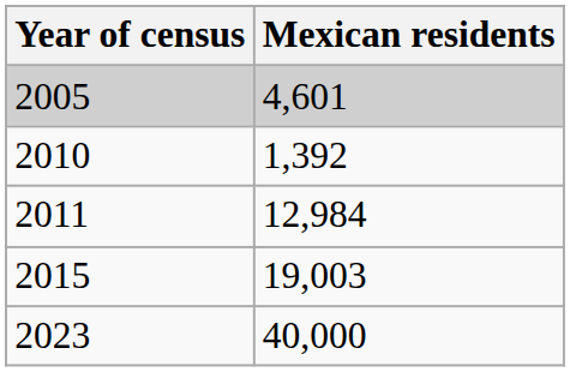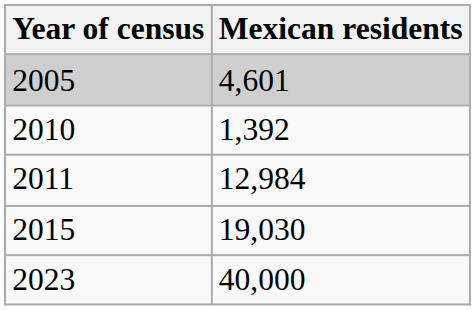 <table class="wikitable">
 <tr style="background:#FFFFFF; color:#000000;">
 <th><strong>Year of census</strong></th>
 <th><strong>Mexican residents</strong></th>
 </tr>
 <tr style="background:#CFCFCF;">
 <td>2005</td>
 <td>4,601</td>
 </tr>
 <tr>
 <td>2010</td>
 <td>1,392 </td>
 </tr>
 <tr>
 <td>2011</td>
 <td>12,984 </td>
 </tr>
 <tr>
 <td>2015</td>
-<td>19,003 </td>
+<td>19,030 </td>
 </tr>
 <tr>
 <td>2023</td>
 <td>40,000 </td>
 </tr>
 </table>
